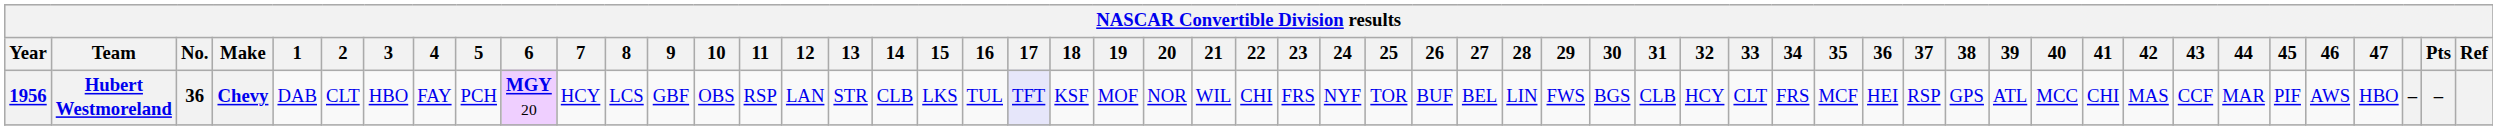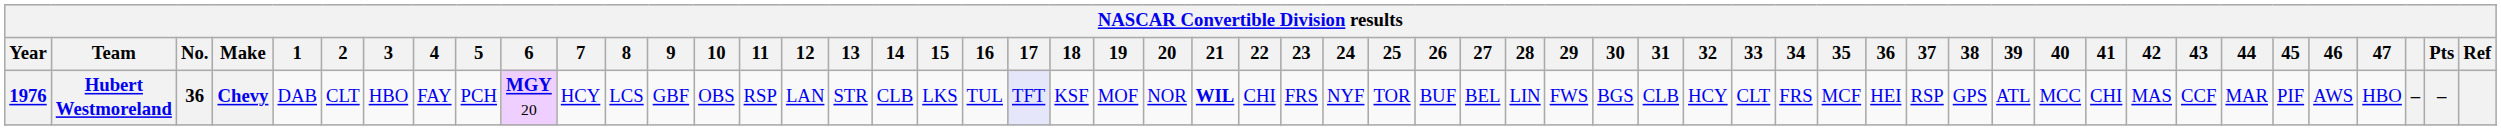 <table class="wikitable" style="text-align:center; font-size:75%">
 <tr>
 <th colspan=69><a href='#'>NASCAR Convertible Division</a> results</th>
 </tr>
 <tr>
 <th>Year</th>
 <th>Team</th>
 <th>No.</th>
 <th>Make</th>
 <th>1</th>
 <th>2</th>
 <th>3</th>
 <th>4</th>
 <th>5</th>
 <th>6</th>
 <th>7</th>
 <th>8</th>
 <th>9</th>
 <th>10</th>
 <th>11</th>
 <th>12</th>
 <th>13</th>
 <th>14</th>
 <th>15</th>
 <th>16</th>
 <th>17</th>
 <th>18</th>
 <th>19</th>
 <th>20</th>
 <th>21</th>
 <th>22</th>
 <th>23</th>
 <th>24</th>
 <th>25</th>
 <th>26</th>
 <th>27</th>
 <th>28</th>
 <th>29</th>
 <th>30</th>
 <th>31</th>
 <th>32</th>
 <th>33</th>
 <th>34</th>
 <th>35</th>
 <th>36</th>
 <th>37</th>
 <th>38</th>
 <th>39</th>
 <th>40</th>
 <th>41</th>
 <th>42</th>
 <th>43</th>
 <th>44</th>
 <th>45</th>
 <th>46</th>
 <th>47</th>
 <th></th>
 <th>Pts</th>
 <th>Ref</th>
 </tr>
 <tr>
-<th><a href='#'>1956</a></th>
+<th><a href='#'>1976</a></th>
 <th><a href='#'>Hubert Westmoreland</a></th>
 <th>36</th>
 <th><a href='#'>Chevy</a></th>
 <td><a href='#'>DAB</a></td>
 <td><a href='#'>CLT</a></td>
 <td><a href='#'>HBO</a></td>
 <td><a href='#'>FAY</a></td>
 <td><a href='#'>PCH</a></td>
 <td style="background:#EFCFFF;"><strong><a href='#'>MGY</a></strong> <br><small>20</small></td>
 <td><a href='#'>HCY</a></td>
 <td><a href='#'>LCS</a></td>
 <td><a href='#'>GBF</a></td>
 <td><a href='#'>OBS</a></td>
 <td><a href='#'>RSP</a></td>
 <td><a href='#'>LAN</a></td>
 <td><a href='#'>STR</a></td>
 <td><a href='#'>CLB</a></td>
 <td><a href='#'>LKS</a></td>
 <td><a href='#'>TUL</a></td>
 <td style="background: lavender;"><a href='#'>TFT</a></td>
 <td><a href='#'>KSF</a></td>
 <td><a href='#'>MOF</a></td>
 <td><a href='#'>NOR</a></td>
-<td><a href='#'>WIL</a></td>
+<td><strong><a href='#'>WIL</a></strong></td>
 <td><a href='#'>CHI</a></td>
 <td><a href='#'>FRS</a></td>
 <td><a href='#'>NYF</a></td>
 <td><a href='#'>TOR</a></td>
 <td><a href='#'>BUF</a></td>
 <td><a href='#'>BEL</a></td>
 <td><a href='#'>LIN</a></td>
 <td><a href='#'>FWS</a></td>
 <td><a href='#'>BGS</a></td>
 <td><a href='#'>CLB</a></td>
 <td><a href='#'>HCY</a></td>
 <td><a href='#'>CLT</a></td>
 <td><a href='#'>FRS</a></td>
 <td><a href='#'>MCF</a></td>
 <td><a href='#'>HEI</a></td>
 <td><a href='#'>RSP</a></td>
 <td><a href='#'>GPS</a></td>
 <td><a href='#'>ATL</a></td>
 <td><a href='#'>MCC</a></td>
 <td><a href='#'>CHI</a></td>
 <td><a href='#'>MAS</a></td>
 <td><a href='#'>CCF</a></td>
 <td><a href='#'>MAR</a></td>
 <td><a href='#'>PIF</a></td>
 <td><a href='#'>AWS</a></td>
 <td><a href='#'>HBO</a></td>
 <th>–</th>
 <th>–</th>
 <th></th>
 </tr>
 </table>
